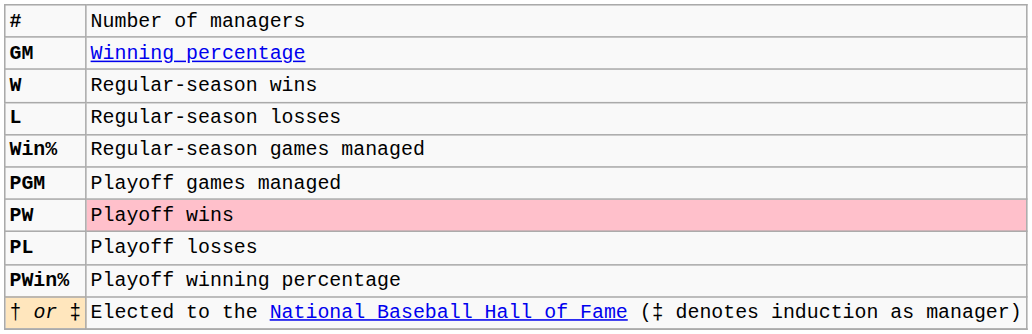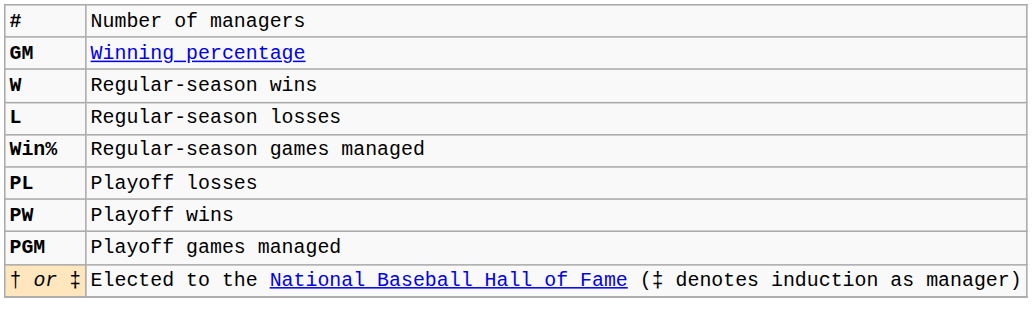 <table class="wikitable">
 <tr>
 <td><strong>#</strong></td>
 <td>Number of managers</td>
 </tr>
 <tr>
 <td><strong>GM</strong></td>
 <td><a href='#'>Winning percentage</a></td>
 </tr>
 <tr>
 <td><strong>W</strong></td>
 <td>Regular-season wins</td>
 </tr>
 <tr>
 <td><strong>L</strong></td>
 <td>Regular-season losses</td>
 </tr>
 <tr>
 <td><strong>Win%</strong></td>
 <td>Regular-season games managed</td>
 </tr>
 <tr>
-<td><strong>PGM</strong></td>
-<td>Playoff games managed</td>
-</tr>
-<tr>
-<td><strong>PW</strong></td>
-<td style="background: pink;">Playoff wins</td>
-</tr>
-<tr>
 <td><strong>PL</strong></td>
 <td>Playoff losses</td>
 </tr>
 <tr>
-<td><strong>PWin%</strong></td>
-<td>Playoff winning percentage</td>
+<td><strong>PW</strong></td>
+<td>Playoff wins</td>
+</tr>
+<tr>
+<td><strong>PGM</strong></td>
+<td>Playoff games managed</td>
 </tr>
 <tr>
 <td style="background-color:#FFE6BD">† <em>or</em> ‡</td>
 <td>Elected to the <a href='#'>National Baseball Hall of Fame</a> (‡ denotes induction as manager)</td>
 </tr>
 <tr>
 </tr>
 </table>
